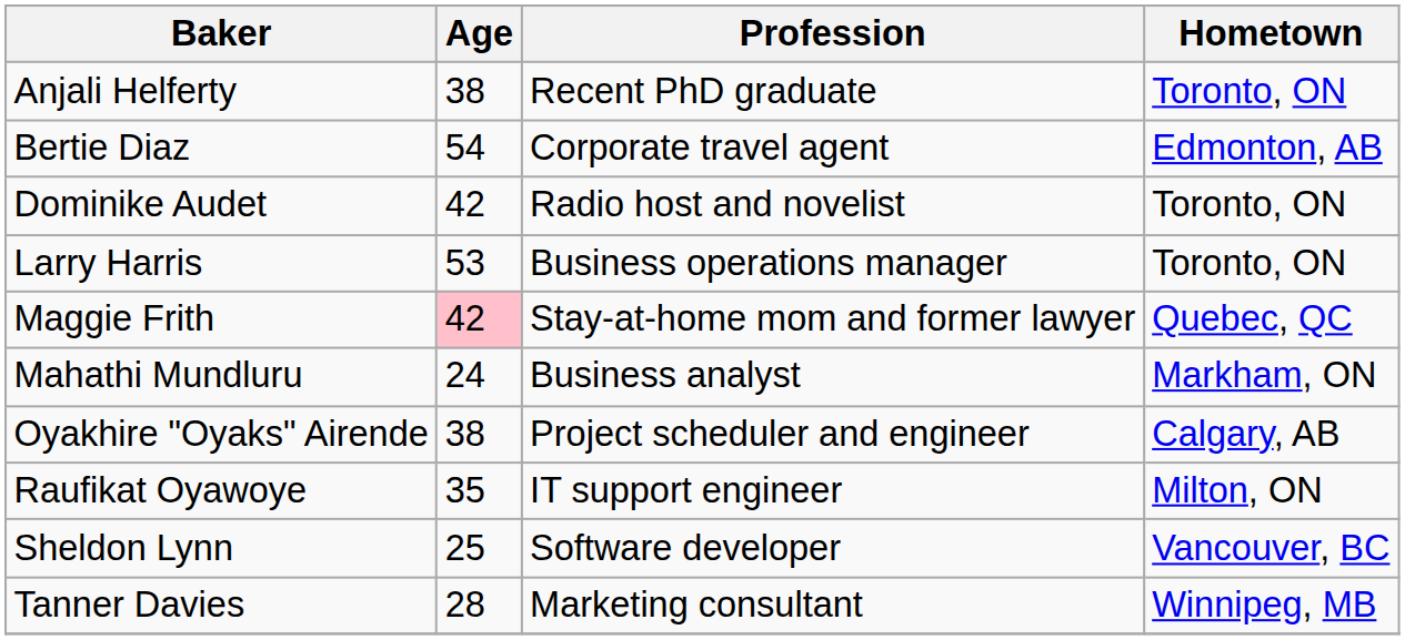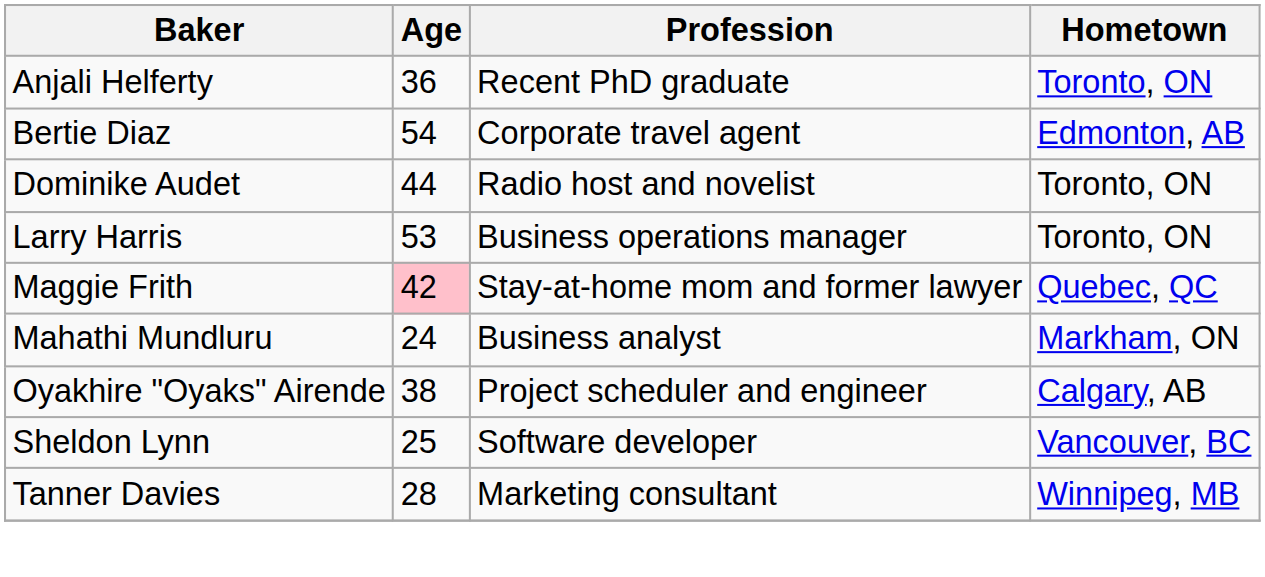 <table class="wikitable">
 <tr>
 <th>Baker</th>
 <th>Age</th>
 <th>Profession</th>
 <th>Hometown</th>
 </tr>
 <tr>
 <td>Anjali Helferty</td>
-<td>38</td>
+<td>36</td>
 <td>Recent PhD graduate</td>
 <td><a href='#'>Toronto</a>, <a href='#'>ON</a></td>
 </tr>
 <tr>
 <td>Bertie Diaz</td>
 <td>54</td>
 <td>Corporate travel agent</td>
 <td><a href='#'>Edmonton</a>, <a href='#'>AB</a></td>
 </tr>
 <tr>
 <td>Dominike Audet</td>
-<td>42</td>
+<td>44</td>
 <td>Radio host and novelist</td>
 <td>Toronto, ON</td>
 </tr>
 <tr>
 <td>Larry Harris</td>
 <td>53</td>
 <td>Business operations manager</td>
 <td>Toronto, ON</td>
 </tr>
 <tr>
 <td>Maggie Frith</td>
 <td style="background: pink;">42</td>
 <td>Stay-at-home mom and former lawyer</td>
 <td><a href='#'>Quebec</a>, <a href='#'>QC</a></td>
 </tr>
 <tr>
 <td>Mahathi Mundluru</td>
 <td>24</td>
 <td>Business analyst</td>
 <td><a href='#'>Markham</a>, ON</td>
 </tr>
 <tr>
 <td>Oyakhire "Oyaks" Airende</td>
 <td>38</td>
 <td>Project scheduler and engineer</td>
 <td><a href='#'>Calgary</a>, AB</td>
 </tr>
 <tr>
-<td>Raufikat Oyawoye</td>
-<td>35</td>
-<td>IT support engineer</td>
-<td><a href='#'>Milton</a>, ON</td>
-</tr>
-<tr>
 <td>Sheldon Lynn</td>
 <td>25</td>
 <td>Software developer</td>
 <td><a href='#'>Vancouver</a>, <a href='#'>BC</a></td>
 </tr>
 <tr>
 <td>Tanner Davies</td>
 <td>28</td>
 <td>Marketing consultant</td>
 <td><a href='#'>Winnipeg</a>, <a href='#'>MB</a></td>
 </tr>
 <tr>
 </tr>
 </table>
